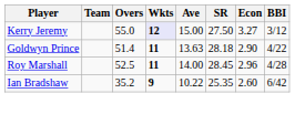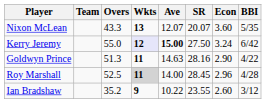 <table class="wikitable">
 <tr>
 <th>Player</th>
 <th>Team</th>
 <th>Overs</th>
 <th>Wkts</th>
 <th>Ave</th>
 <th>SR</th>
 <th>Econ</th>
 <th>BBI</th>
 </tr>
 <tr>
+<td><a href='#'>Nixon McLean</a></td>
+<td></td>
+<td>43.3</td>
+<td><strong>13</strong></td>
+<td>12.07</td>
+<td>20.07</td>
+<td>3.60</td>
+<td>5/35</td>
+</tr>
+<tr>
 <td><a href='#'>Kerry Jeremy</a></td>
 <td></td>
 <td>55.0</td>
 <td style="background: lavender;"><strong>12</strong></td>
-<td>15.00</td>
+<td><strong>15.00</strong></td>
 <td>27.50</td>
-<td>3.27</td>
-<td>3/12</td>
+<td>3.24</td>
+<td>6/42</td>
 </tr>
 <tr>
 <td><a href='#'>Goldwyn Prince</a></td>
 <td></td>
-<td>51.4</td>
+<td>51.3</td>
 <td><strong>11</strong></td>
-<td>13.63</td>
-<td>28.18</td>
+<td>14.63</td>
+<td>28.16</td>
 <td>2.90</td>
 <td>4/22</td>
 </tr>
 <tr>
 <td><a href='#'>Roy Marshall</a></td>
 <td></td>
 <td>52.5</td>
-<td><strong>11</strong></td>
+<td style="background: lightgrey;"><strong>11</strong></td>
 <td>14.00</td>
 <td>28.45</td>
 <td>2.96</td>
 <td>4/28</td>
 </tr>
 <tr>
 <td><a href='#'>Ian Bradshaw</a></td>
 <td></td>
 <td>35.2</td>
 <td><strong>9</strong></td>
 <td>10.22</td>
-<td>25.35</td>
+<td>23.55</td>
 <td>2.60</td>
-<td>6/42</td>
+<td>3/12</td>
 </tr>
 </table>
